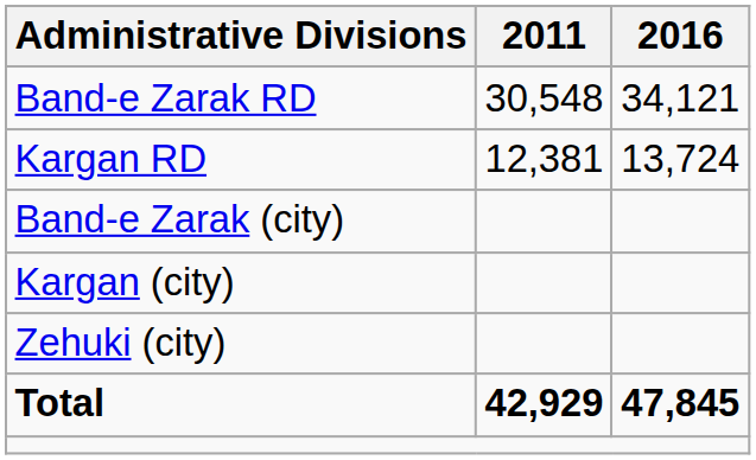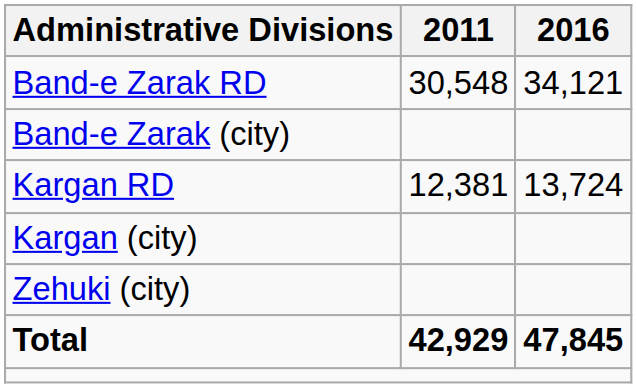 <table class="wikitable">
 <tr>
 <th>Administrative Divisions</th>
 <th>2011</th>
 <th>2016</th>
 </tr>
 <tr>
 <td><a href='#'>Band-e Zarak RD</a></td>
 <td style="text-align: right;">30,548</td>
 <td style="text-align: right;">34,121</td>
 </tr>
 <tr>
+<td><a href='#'>Band-e Zarak</a> (city)</td>
+<td style="text-align: right;"></td>
+<td style="text-align: right;"></td>
+</tr>
+<tr>
 <td><a href='#'>Kargan RD</a></td>
 <td style="text-align: right;">12,381</td>
 <td style="text-align: right;">13,724</td>
-</tr>
-<tr>
-<td><a href='#'>Band-e Zarak</a> (city)</td>
-<td style="text-align: right;"></td>
-<td style="text-align: right;"></td>
 </tr>
 <tr>
 <td><a href='#'>Kargan</a> (city)</td>
 <td style="text-align: right;"></td>
 <td style="text-align: right;"></td>
 </tr>
 <tr>
 <td><a href='#'>Zehuki</a> (city)</td>
 <td style="text-align: right;"></td>
 <td style="text-align: right;"></td>
 </tr>
 <tr>
 <td><strong>Total</strong></td>
 <td style="text-align: right;"><strong>42,929</strong></td>
 <td style="text-align: right;"><strong>47,845</strong></td>
 </tr>
 <tr>
 <td colspan=3></td>
 </tr>
 </table>
